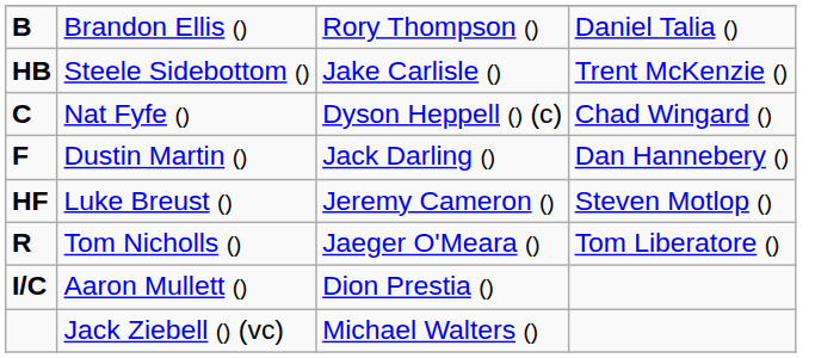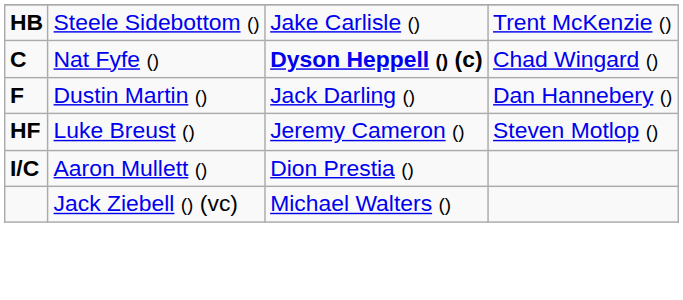 <table class="wikitable">
 <tr>
-</tr>
-<tr>
-<td><strong>B</strong></td>
-<td><a href='#'>Brandon Ellis</a> <small>()</small></td>
-<td><a href='#'>Rory Thompson</a> <small>()</small></td>
-<td><a href='#'>Daniel Talia</a> <small>()</small></td>
 </tr>
 <tr>
 <td><strong>HB</strong></td>
 <td><a href='#'>Steele Sidebottom</a> <small>()</small></td>
 <td><a href='#'>Jake Carlisle</a> <small>()</small></td>
 <td><a href='#'>Trent McKenzie</a> <small>()</small></td>
 </tr>
 <tr>
 <td><strong>C</strong></td>
 <td><a href='#'>Nat Fyfe</a> <small>()</small></td>
-<td><a href='#'>Dyson Heppell</a> <small>()</small> (c)</td>
+<td><strong><a href='#'>Dyson Heppell</a> <small>()</small> (c)</strong></td>
 <td><a href='#'>Chad Wingard</a> <small>()</small></td>
 </tr>
 <tr>
 <td><strong>F</strong></td>
 <td><a href='#'>Dustin Martin</a> <small>()</small></td>
 <td><a href='#'>Jack Darling</a> <small>()</small></td>
 <td><a href='#'>Dan Hannebery</a> <small>()</small></td>
 </tr>
 <tr>
 <td><strong>HF</strong></td>
 <td><a href='#'>Luke Breust</a> <small>()</small></td>
 <td><a href='#'>Jeremy Cameron</a> <small>()</small></td>
 <td><a href='#'>Steven Motlop</a> <small>()</small></td>
 </tr>
 <tr>
-<td><strong>R</strong></td>
-<td><a href='#'>Tom Nicholls</a> <small>()</small></td>
-<td><a href='#'>Jaeger O'Meara</a> <small>()</small></td>
-<td><a href='#'>Tom Liberatore</a> <small>()</small></td>
-</tr>
-<tr>
 <td><strong>I/C</strong></td>
 <td><a href='#'>Aaron Mullett</a> <small>()</small></td>
 <td><a href='#'>Dion Prestia</a> <small>()</small></td>
 <td></td>
 </tr>
 <tr>
 <td></td>
 <td><a href='#'>Jack Ziebell</a> <small>()</small> (vc)</td>
 <td><a href='#'>Michael Walters</a> <small>()</small></td>
 <td></td>
 </tr>
 </table>
